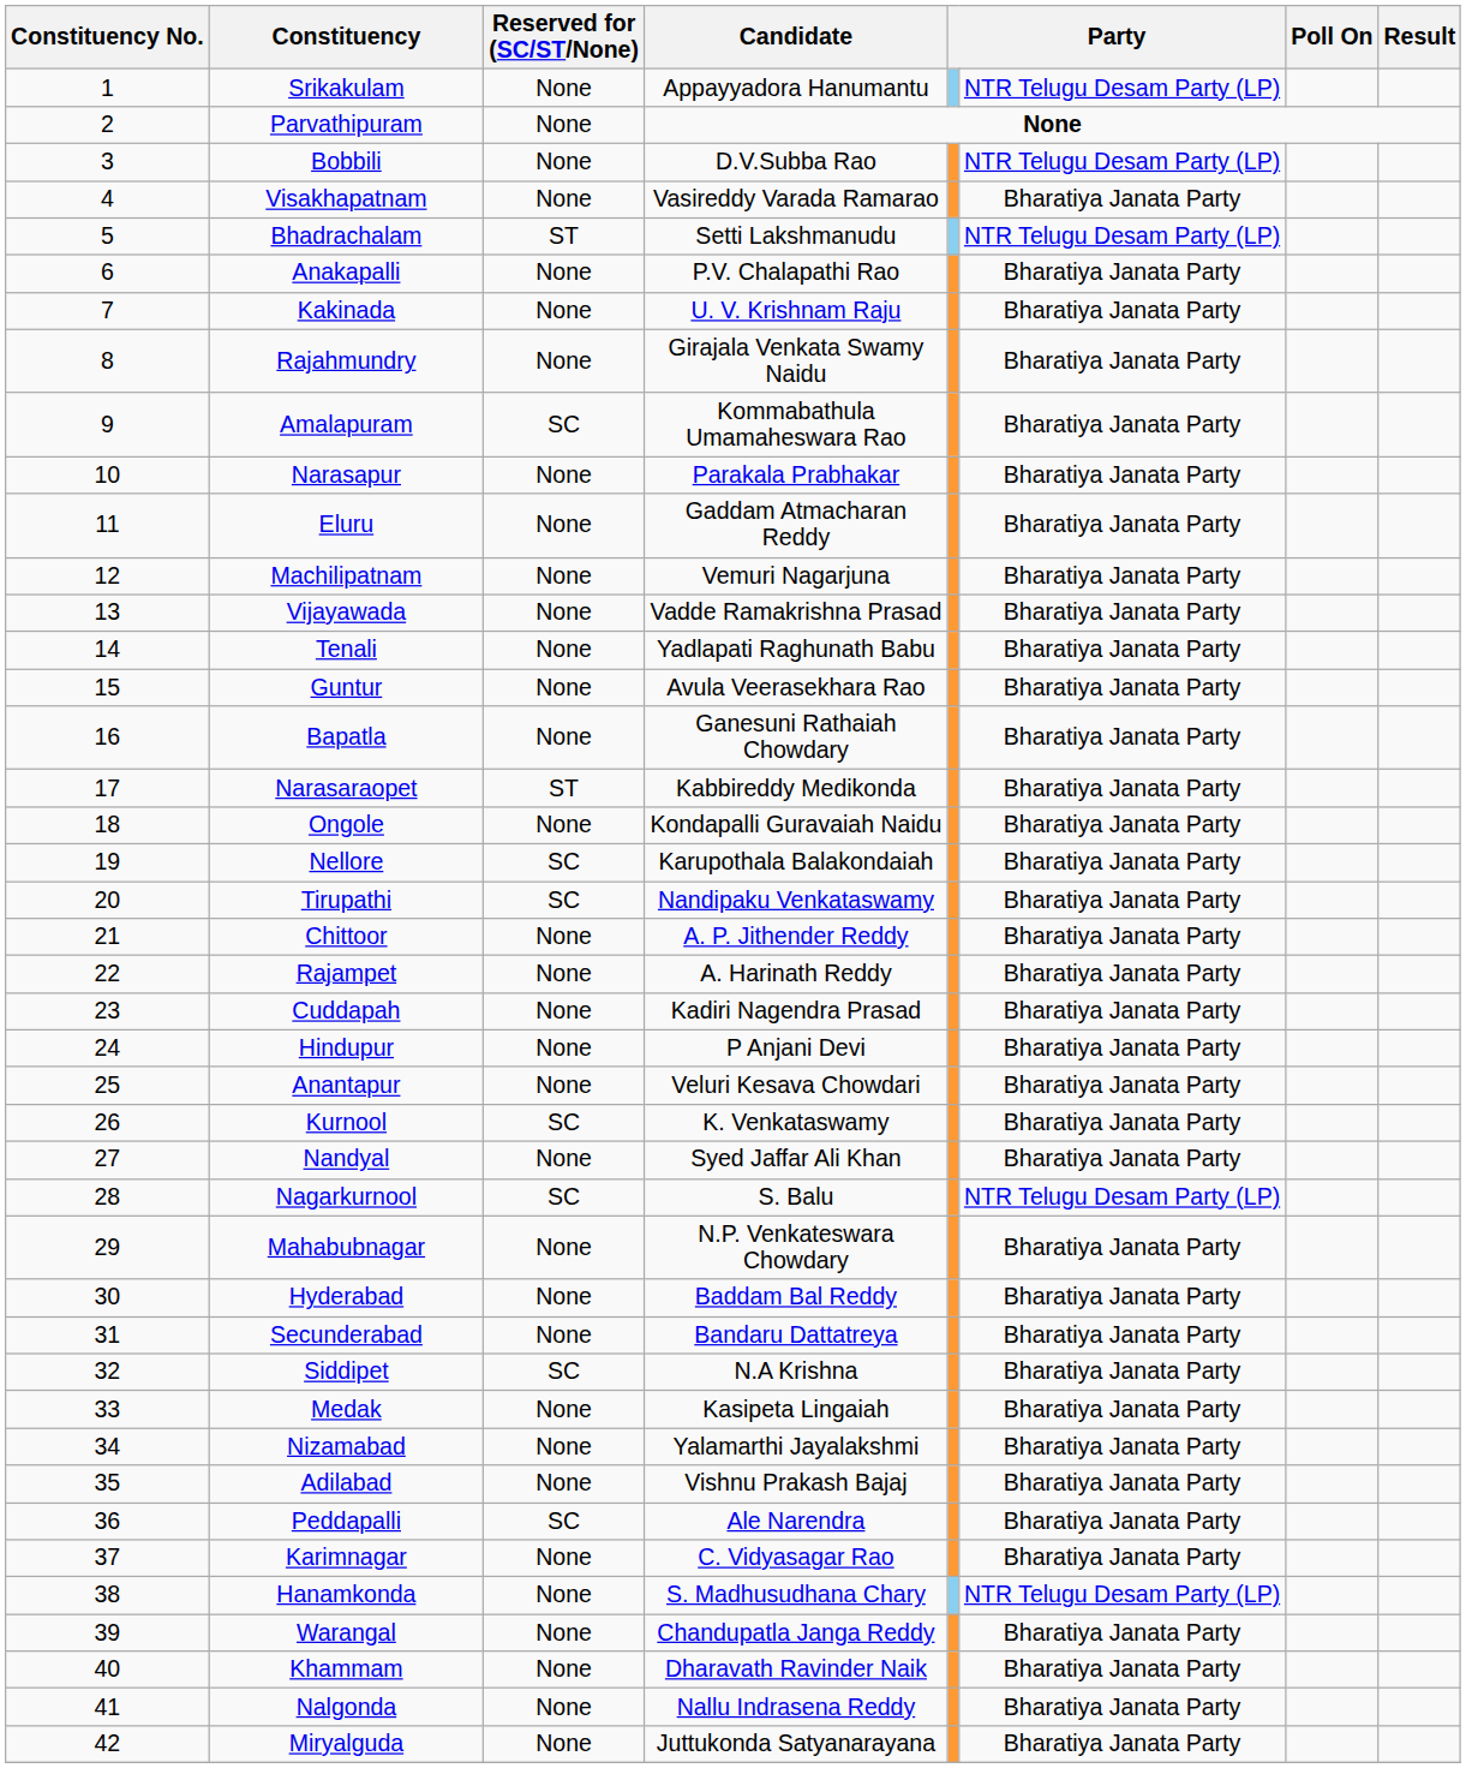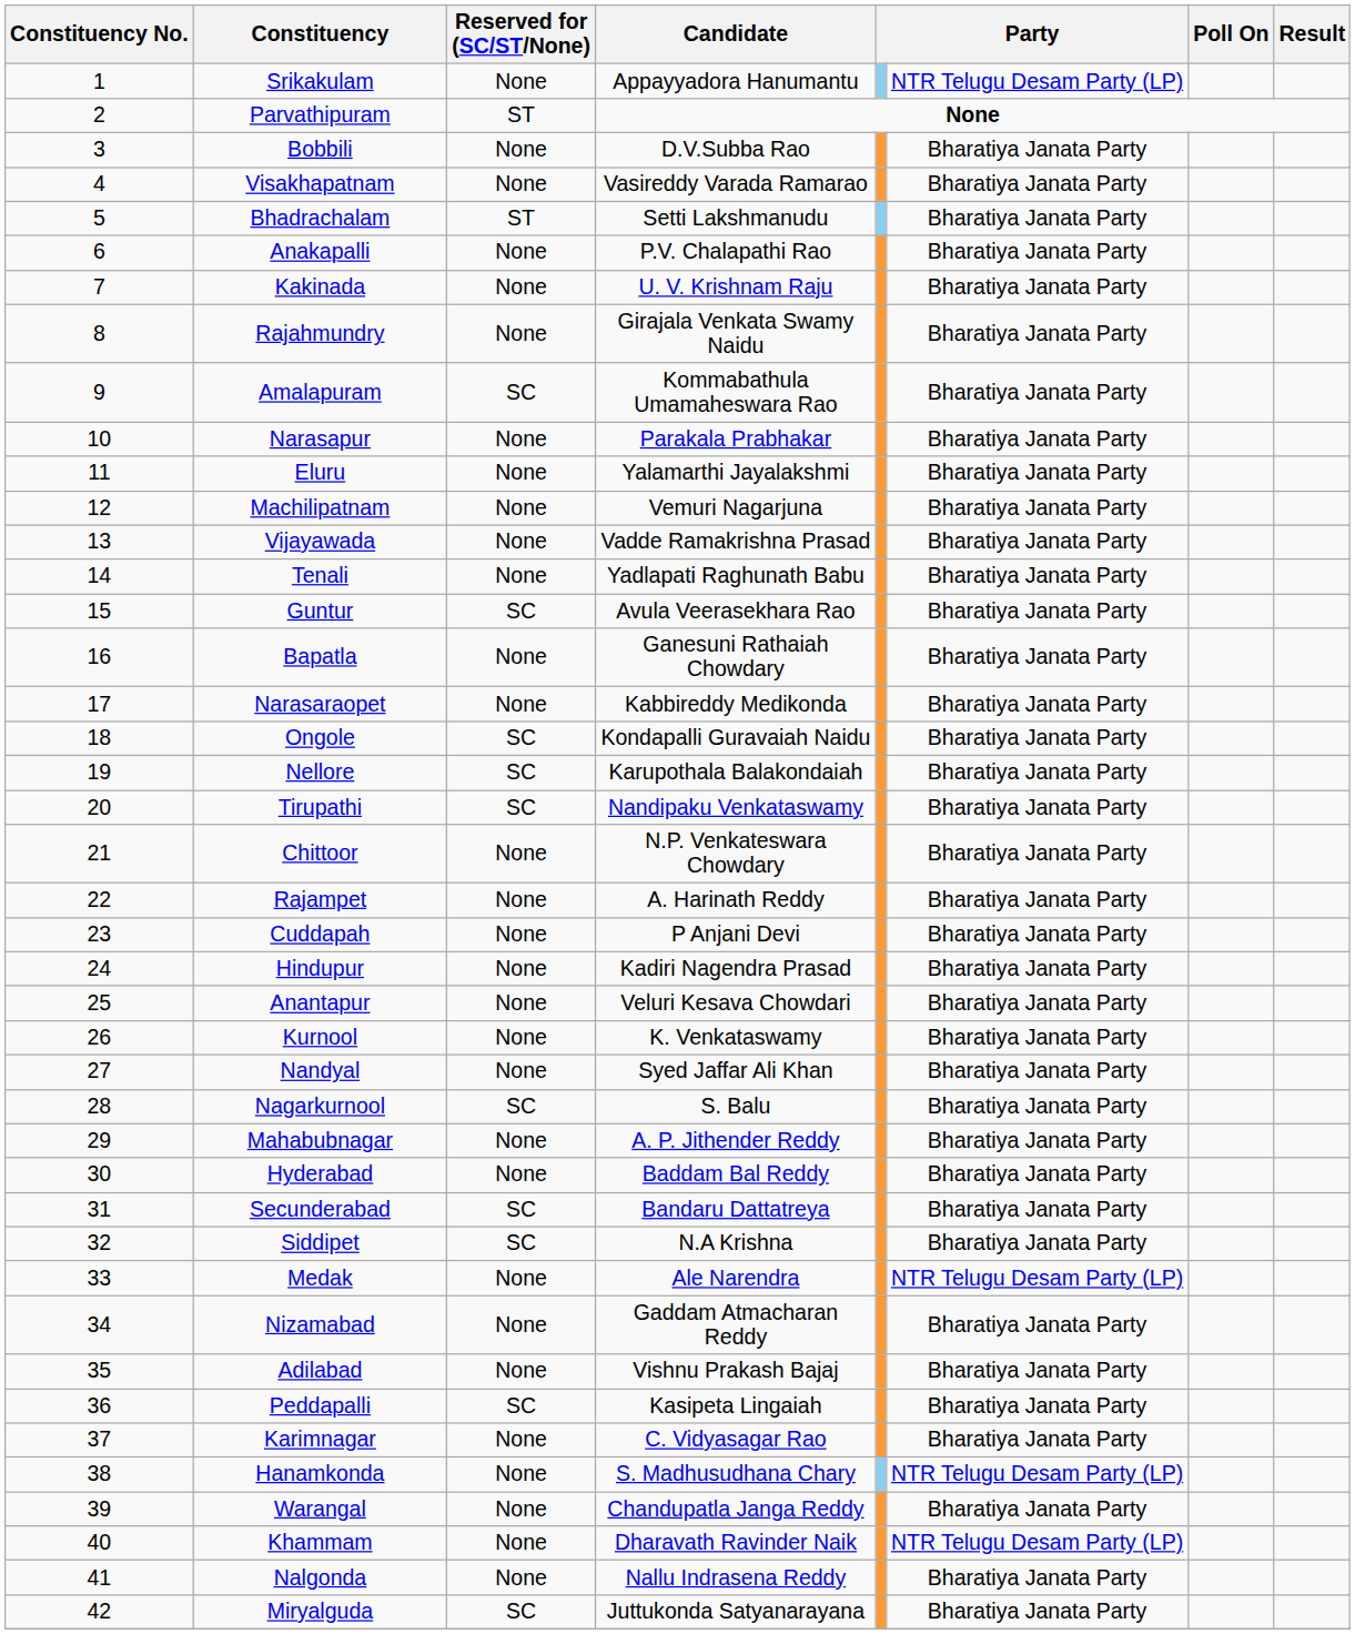 <table class="wikitable sortable" style="text-align:center;">
 <tr>
 <th>Constituency No.</th>
 <th style="width:180px;">Constituency</th>
 <th>Reserved for<br>(<a href='#'>SC/ST</a>/None)</th>
 <th style="width:200px;">Candidate</th>
 <th colspan="2">Party</th>
 <th>Poll On</th>
 <th>Result</th>
 </tr>
 <tr>
 <td>1</td>
 <td><a href='#'>Srikakulam</a></td>
 <td>None</td>
 <td>Appayyadora Hanumantu</td>
 <td bgcolor=#89CFF0></td>
 <td><a href='#'>NTR Telugu Desam Party (LP)</a></td>
 <td></td>
 <td></td>
 </tr>
 <tr>
 <td>2</td>
 <td><a href='#'>Parvathipuram</a></td>
-<td>None</td>
+<td>ST</td>
 <td align="center" colspan=5><strong>None</strong></td>
 </tr>
 <tr>
 <td>3</td>
 <td><a href='#'>Bobbili</a></td>
 <td>None</td>
 <td>D.V.Subba Rao</td>
 <td bgcolor=#FF9933></td>
-<td><a href='#'>NTR Telugu Desam Party (LP)</a></td>
+<td>Bharatiya Janata Party</td>
 <td></td>
 <td></td>
 </tr>
 <tr>
 <td>4</td>
 <td><a href='#'>Visakhapatnam</a></td>
 <td>None</td>
 <td>Vasireddy Varada Ramarao</td>
 <td bgcolor=#FF9933></td>
 <td>Bharatiya Janata Party</td>
 <td></td>
 <td></td>
 </tr>
 <tr>
 <td>5</td>
 <td><a href='#'>Bhadrachalam</a></td>
 <td>ST</td>
 <td>Setti Lakshmanudu</td>
 <td bgcolor=#89CFF0></td>
-<td><a href='#'>NTR Telugu Desam Party (LP)</a></td>
+<td>Bharatiya Janata Party</td>
 <td></td>
 <td></td>
 </tr>
 <tr>
 <td>6</td>
 <td><a href='#'>Anakapalli</a></td>
 <td>None</td>
 <td>P.V. Chalapathi Rao</td>
 <td bgcolor=#FF9933></td>
 <td>Bharatiya Janata Party</td>
 <td></td>
 <td></td>
 </tr>
 <tr>
 <td>7</td>
 <td><a href='#'>Kakinada</a></td>
 <td>None</td>
 <td><a href='#'>U. V. Krishnam Raju</a></td>
 <td bgcolor=#FF9933></td>
 <td>Bharatiya Janata Party</td>
 <td></td>
 <td></td>
 </tr>
 <tr>
 <td>8</td>
 <td><a href='#'>Rajahmundry</a></td>
 <td>None</td>
 <td>Girajala Venkata Swamy Naidu</td>
 <td bgcolor=#FF9933></td>
 <td>Bharatiya Janata Party</td>
 <td></td>
 <td></td>
 </tr>
 <tr>
 <td>9</td>
 <td><a href='#'>Amalapuram</a></td>
 <td>SC</td>
 <td>Kommabathula Umamaheswara Rao</td>
 <td bgcolor=#FF9933></td>
 <td>Bharatiya Janata Party</td>
 <td></td>
 <td></td>
 </tr>
 <tr>
 <td>10</td>
 <td><a href='#'>Narasapur</a></td>
 <td>None</td>
 <td><a href='#'>Parakala Prabhakar</a></td>
 <td bgcolor=#FF9933></td>
 <td>Bharatiya Janata Party</td>
 <td></td>
 <td></td>
 </tr>
 <tr>
 <td>11</td>
 <td><a href='#'>Eluru</a></td>
 <td>None</td>
-<td>Gaddam Atmacharan Reddy</td>
+<td>Yalamarthi Jayalakshmi</td>
 <td bgcolor=#FF9933></td>
 <td>Bharatiya Janata Party</td>
 <td></td>
 <td></td>
 </tr>
 <tr>
 <td>12</td>
 <td><a href='#'>Machilipatnam</a></td>
 <td>None</td>
 <td>Vemuri Nagarjuna</td>
 <td bgcolor=#FF9933></td>
 <td>Bharatiya Janata Party</td>
 <td></td>
 <td></td>
 </tr>
 <tr>
 <td>13</td>
 <td><a href='#'>Vijayawada</a></td>
 <td>None</td>
 <td>Vadde Ramakrishna Prasad</td>
 <td bgcolor=#FF9933></td>
 <td>Bharatiya Janata Party</td>
 <td></td>
 <td></td>
 </tr>
 <tr>
 <td>14</td>
 <td><a href='#'>Tenali</a></td>
 <td>None</td>
 <td>Yadlapati Raghunath Babu</td>
 <td bgcolor=#FF9933></td>
 <td>Bharatiya Janata Party</td>
 <td></td>
 <td></td>
 </tr>
 <tr>
 <td>15</td>
 <td><a href='#'>Guntur</a></td>
-<td>None</td>
+<td>SC</td>
 <td>Avula Veerasekhara Rao</td>
 <td bgcolor=#FF9933></td>
 <td>Bharatiya Janata Party</td>
 <td></td>
 <td></td>
 </tr>
 <tr>
 <td>16</td>
 <td><a href='#'>Bapatla</a></td>
 <td>None</td>
 <td>Ganesuni Rathaiah Chowdary</td>
 <td bgcolor=#FF9933></td>
 <td>Bharatiya Janata Party</td>
 <td></td>
 <td></td>
 </tr>
 <tr>
 <td>17</td>
 <td><a href='#'>Narasaraopet</a></td>
-<td>ST</td>
+<td>None</td>
 <td>Kabbireddy Medikonda</td>
 <td bgcolor=#FF9933></td>
 <td>Bharatiya Janata Party</td>
 <td></td>
 <td></td>
 </tr>
 <tr>
 <td>18</td>
 <td><a href='#'>Ongole</a></td>
-<td>None</td>
+<td>SC</td>
 <td>Kondapalli Guravaiah Naidu</td>
 <td bgcolor=#FF9933></td>
 <td>Bharatiya Janata Party</td>
 <td></td>
 <td></td>
 </tr>
 <tr>
 <td>19</td>
 <td><a href='#'>Nellore</a></td>
 <td>SC</td>
 <td>Karupothala Balakondaiah</td>
 <td bgcolor=#FF9933></td>
 <td>Bharatiya Janata Party</td>
 <td></td>
 <td></td>
 </tr>
 <tr>
 <td>20</td>
 <td><a href='#'>Tirupathi</a></td>
 <td>SC</td>
 <td><a href='#'>Nandipaku Venkataswamy</a></td>
 <td bgcolor=#FF9933></td>
 <td>Bharatiya Janata Party</td>
 <td></td>
 <td></td>
 </tr>
 <tr>
 <td>21</td>
 <td><a href='#'>Chittoor</a></td>
 <td>None</td>
-<td><a href='#'>A. P. Jithender Reddy</a></td>
+<td>N.P. Venkateswara Chowdary</td>
 <td bgcolor=#FF9933></td>
 <td>Bharatiya Janata Party</td>
 <td></td>
 <td></td>
 </tr>
 <tr>
 <td>22</td>
 <td><a href='#'>Rajampet</a></td>
 <td>None</td>
 <td>A. Harinath Reddy</td>
 <td bgcolor=#FF9933></td>
 <td>Bharatiya Janata Party</td>
 <td></td>
 <td></td>
 </tr>
 <tr>
 <td>23</td>
 <td><a href='#'>Cuddapah</a></td>
 <td>None</td>
-<td>Kadiri Nagendra Prasad</td>
+<td>P Anjani Devi</td>
 <td bgcolor=#FF9933></td>
 <td>Bharatiya Janata Party</td>
 <td></td>
 <td></td>
 </tr>
 <tr>
 <td>24</td>
 <td><a href='#'>Hindupur</a></td>
 <td>None</td>
-<td>P Anjani Devi</td>
+<td>Kadiri Nagendra Prasad</td>
 <td bgcolor=#FF9933></td>
 <td>Bharatiya Janata Party</td>
 <td></td>
 <td></td>
 </tr>
 <tr>
 <td>25</td>
 <td><a href='#'>Anantapur</a></td>
 <td>None</td>
 <td>Veluri Kesava Chowdari</td>
 <td bgcolor=#FF9933></td>
 <td>Bharatiya Janata Party</td>
 <td></td>
 <td></td>
 </tr>
 <tr>
 <td>26</td>
 <td><a href='#'>Kurnool</a></td>
-<td>SC</td>
+<td>None</td>
 <td>K. Venkataswamy</td>
 <td bgcolor=#FF9933></td>
 <td>Bharatiya Janata Party</td>
 <td></td>
 <td></td>
 </tr>
 <tr>
 <td>27</td>
 <td><a href='#'>Nandyal</a></td>
 <td>None</td>
 <td>Syed Jaffar Ali Khan</td>
 <td bgcolor=#FF9933></td>
 <td>Bharatiya Janata Party</td>
 <td></td>
 <td></td>
 </tr>
 <tr>
 <td>28</td>
 <td><a href='#'>Nagarkurnool</a></td>
 <td>SC</td>
 <td>S. Balu</td>
 <td bgcolor=#FF9933></td>
-<td><a href='#'>NTR Telugu Desam Party (LP)</a></td>
+<td>Bharatiya Janata Party</td>
 <td></td>
 <td></td>
 </tr>
 <tr>
 <td>29</td>
 <td><a href='#'>Mahabubnagar</a></td>
 <td>None</td>
-<td>N.P. Venkateswara Chowdary</td>
+<td><a href='#'>A. P. Jithender Reddy</a></td>
 <td bgcolor=#FF9933></td>
 <td>Bharatiya Janata Party</td>
 <td></td>
 <td></td>
 </tr>
 <tr>
 <td>30</td>
 <td><a href='#'>Hyderabad</a></td>
 <td>None</td>
 <td><a href='#'>Baddam Bal Reddy</a></td>
 <td bgcolor=#FF9933></td>
 <td>Bharatiya Janata Party</td>
 <td></td>
 <td></td>
 </tr>
 <tr>
 <td>31</td>
 <td><a href='#'>Secunderabad</a></td>
-<td>None</td>
+<td>SC</td>
 <td><a href='#'>Bandaru Dattatreya</a></td>
 <td bgcolor=#FF9933></td>
 <td>Bharatiya Janata Party</td>
 <td></td>
 <td></td>
 </tr>
 <tr>
 <td>32</td>
 <td><a href='#'>Siddipet</a></td>
 <td>SC</td>
 <td>N.A Krishna</td>
 <td bgcolor=#FF9933></td>
 <td>Bharatiya Janata Party</td>
 <td></td>
 <td></td>
 </tr>
 <tr>
 <td>33</td>
 <td><a href='#'>Medak</a></td>
 <td>None</td>
-<td>Kasipeta Lingaiah</td>
+<td><a href='#'>Ale Narendra</a></td>
 <td bgcolor=#FF9933></td>
-<td>Bharatiya Janata Party</td>
+<td><a href='#'>NTR Telugu Desam Party (LP)</a></td>
 <td></td>
 <td></td>
 </tr>
 <tr>
 <td>34</td>
 <td><a href='#'>Nizamabad</a></td>
 <td>None</td>
-<td>Yalamarthi Jayalakshmi</td>
+<td>Gaddam Atmacharan Reddy</td>
 <td bgcolor=#FF9933></td>
 <td>Bharatiya Janata Party</td>
 <td></td>
 <td></td>
 </tr>
 <tr>
 <td>35</td>
 <td><a href='#'>Adilabad</a></td>
 <td>None</td>
 <td>Vishnu Prakash Bajaj</td>
 <td bgcolor=#FF9933></td>
 <td>Bharatiya Janata Party</td>
 <td></td>
 <td></td>
 </tr>
 <tr>
 <td>36</td>
 <td><a href='#'>Peddapalli</a></td>
 <td>SC</td>
-<td><a href='#'>Ale Narendra</a></td>
+<td>Kasipeta Lingaiah</td>
 <td bgcolor=#FF9933></td>
 <td>Bharatiya Janata Party</td>
 <td></td>
 <td></td>
 </tr>
 <tr>
 <td>37</td>
 <td><a href='#'>Karimnagar</a></td>
 <td>None</td>
 <td><a href='#'>C. Vidyasagar Rao</a></td>
 <td bgcolor=#FF9933></td>
 <td>Bharatiya Janata Party</td>
 <td></td>
 <td></td>
 </tr>
 <tr>
 <td>38</td>
 <td><a href='#'>Hanamkonda</a></td>
 <td>None</td>
 <td><a href='#'>S. Madhusudhana Chary</a></td>
 <td bgcolor=#89CFF0></td>
 <td><a href='#'>NTR Telugu Desam Party (LP)</a></td>
 <td></td>
 <td></td>
 </tr>
 <tr>
 <td>39</td>
 <td><a href='#'>Warangal</a></td>
 <td>None</td>
 <td><a href='#'>Chandupatla Janga Reddy</a></td>
 <td bgcolor=#FF9933></td>
 <td>Bharatiya Janata Party</td>
 <td></td>
 <td></td>
 </tr>
 <tr>
 <td>40</td>
 <td><a href='#'>Khammam</a></td>
 <td>None</td>
 <td><a href='#'>Dharavath Ravinder Naik</a></td>
 <td bgcolor=#FF9933></td>
-<td>Bharatiya Janata Party</td>
+<td><a href='#'>NTR Telugu Desam Party (LP)</a></td>
 <td></td>
 <td></td>
 </tr>
 <tr>
 <td>41</td>
 <td><a href='#'>Nalgonda</a></td>
 <td>None</td>
 <td><a href='#'>Nallu Indrasena Reddy</a></td>
 <td bgcolor=#FF9933></td>
 <td>Bharatiya Janata Party</td>
 <td></td>
 <td></td>
 </tr>
 <tr>
 <td>42</td>
 <td><a href='#'>Miryalguda</a></td>
-<td>None</td>
+<td>SC</td>
 <td>Juttukonda Satyanarayana</td>
 <td bgcolor=#FF9933></td>
 <td>Bharatiya Janata Party</td>
 <td></td>
 <td></td>
 </tr>
 <tr>
 </tr>
 </table>
